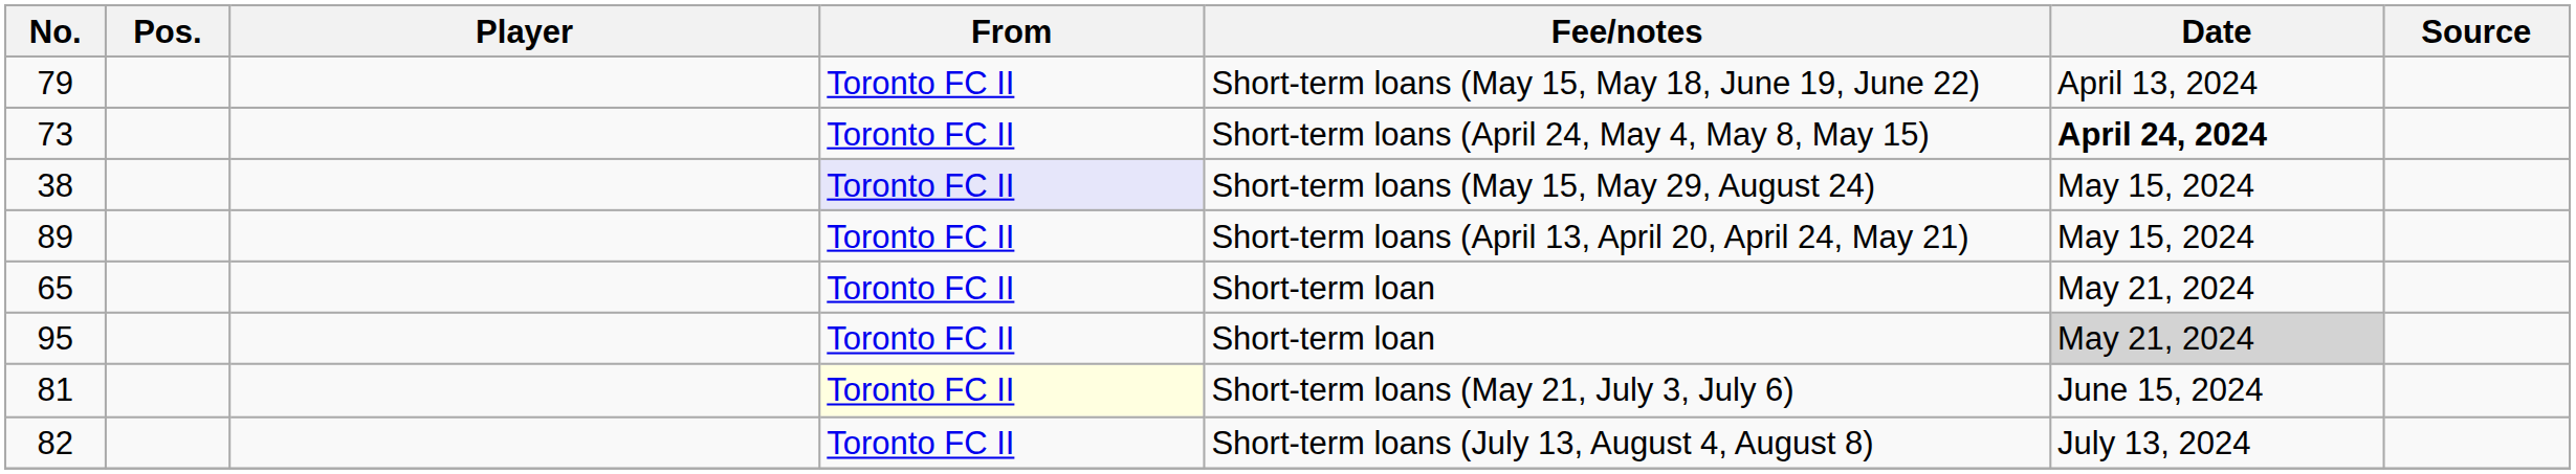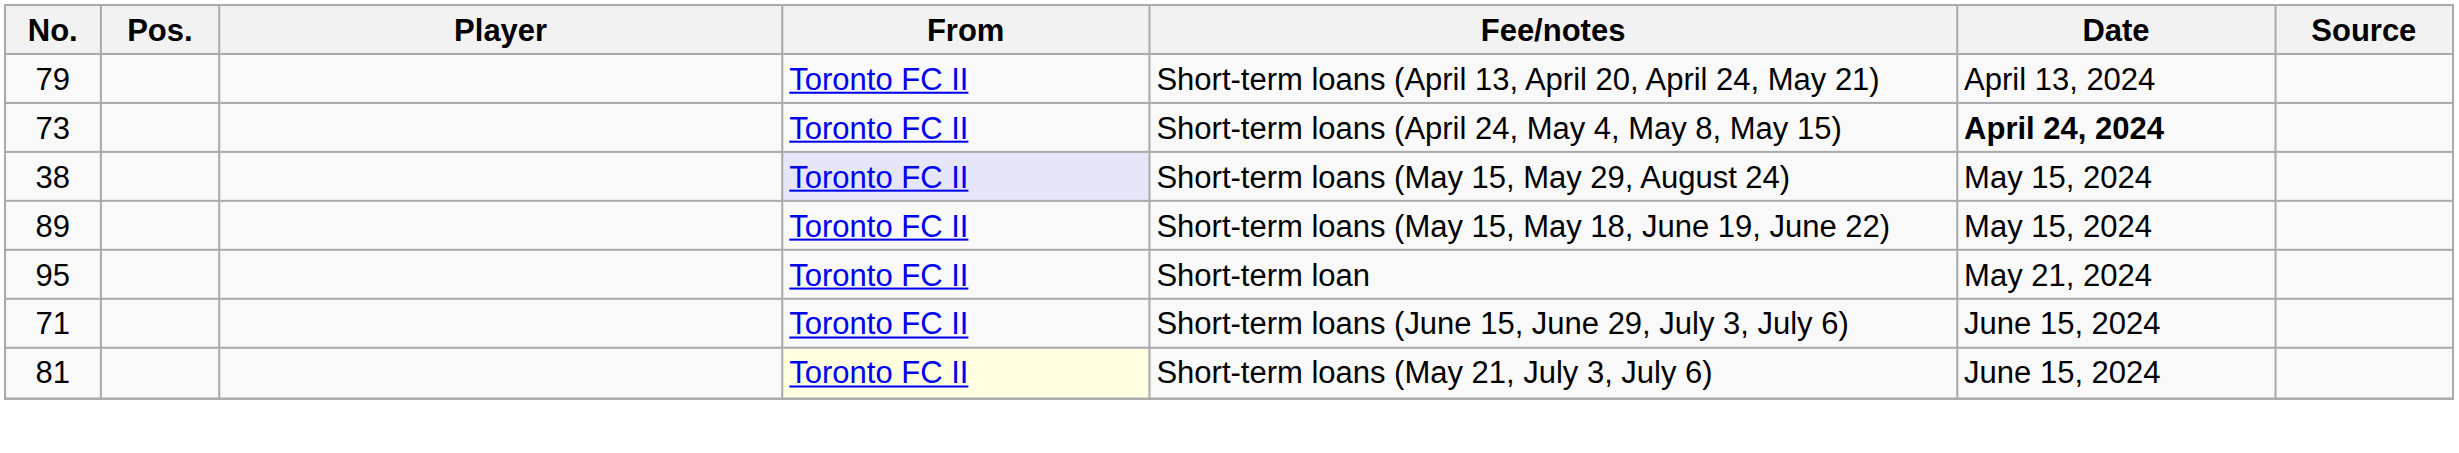 <table class="wikitable sortable" style=" font-size:95%; width:95%; text-align:left;">
 <tr>
 <th>No.</th>
 <th>Pos.</th>
 <th scope="col" style="width: 23%;">Player</th>
 <th scope="col" style="width: 15%;">From</th>
 <th scope="col" style="width: 33%;">Fee/notes</th>
 <th>Date</th>
 <th>Source</th>
 </tr>
 <tr>
 <td align=center>79</td>
 <td align=center></td>
 <td></td>
 <td> <a href='#'>Toronto FC II</a></td>
-<td>Short-term loans (May 15, May 18, June 19, June 22)</td>
+<td>Short-term loans (April 13, April 20, April 24, May 21)</td>
 <td>April 13, 2024</td>
 <td></td>
 </tr>
 <tr>
 <td align=center>73</td>
 <td align=center></td>
 <td></td>
 <td> <a href='#'>Toronto FC II</a></td>
 <td>Short-term loans (April 24, May 4, May 8, May 15)</td>
 <td><strong>April 24, 2024</strong></td>
 <td></td>
 </tr>
 <tr>
 <td align=center>38</td>
 <td align=center></td>
 <td></td>
 <td style="background: lavender;"> <a href='#'>Toronto FC II</a></td>
 <td>Short-term loans (May 15, May 29, August 24)</td>
 <td>May 15, 2024</td>
 <td></td>
 </tr>
 <tr>
 <td align=center>89</td>
 <td align=center></td>
 <td></td>
 <td> <a href='#'>Toronto FC II</a></td>
-<td>Short-term loans (April 13, April 20, April 24, May 21)</td>
+<td>Short-term loans (May 15, May 18, June 19, June 22)</td>
 <td>May 15, 2024</td>
 <td></td>
 </tr>
 <tr>
-<td align=center>65</td>
+<td align=center>95</td>
 <td align=center></td>
 <td></td>
 <td> <a href='#'>Toronto FC II</a></td>
 <td>Short-term loan</td>
 <td>May 21, 2024</td>
 <td></td>
 </tr>
 <tr>
-<td align=center>95</td>
+<td align=center>71</td>
 <td align=center></td>
 <td></td>
 <td> <a href='#'>Toronto FC II</a></td>
-<td>Short-term loan</td>
-<td style="background: lightgrey;">May 21, 2024</td>
+<td>Short-term loans (June 15, June 29, July 3, July 6)</td>
+<td>June 15, 2024</td>
 <td></td>
 </tr>
 <tr>
 <td align=center>81</td>
 <td align=center></td>
 <td></td>
 <td style="background: lightyellow;"> <a href='#'>Toronto FC II</a></td>
 <td>Short-term loans (May 21, July 3, July 6)</td>
 <td>June 15, 2024</td>
 <td></td>
 </tr>
 <tr>
-<td align=center>82</td>
-<td align=center></td>
-<td></td>
-<td> <a href='#'>Toronto FC II</a></td>
-<td>Short-term loans (July 13, August 4, August 8)</td>
-<td>July 13, 2024</td>
-<td></td>
-</tr>
-<tr>
 </tr>
 </table>
